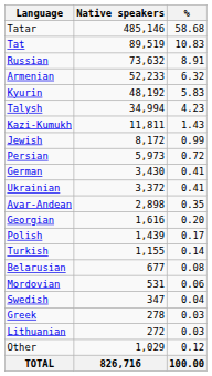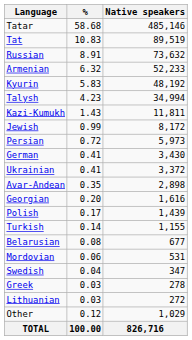 <table class="wikitable sortable">
 <tr>
 <th>Language</th>
+<th>%</th>
 <th>Native speakers</th>
-<th>%</th>
 </tr>
 <tr>
 <td>Tatar</td>
+<td align="right">58.68</td>
 <td align="right">485,146</td>
-<td align="right">58.68</td>
 </tr>
 <tr>
 <td><a href='#'>Tat</a></td>
+<td align="right">10.83</td>
 <td align="right">89,519</td>
-<td align="right">10.83</td>
 </tr>
 <tr>
 <td><a href='#'>Russian</a></td>
+<td align="right">8.91</td>
 <td align="right">73,632</td>
-<td align="right">8.91</td>
 </tr>
 <tr>
 <td><a href='#'>Armenian</a></td>
+<td align="right">6.32</td>
 <td align="right">52,233</td>
-<td align="right">6.32</td>
 </tr>
 <tr>
 <td><a href='#'>Kyurin</a></td>
+<td align="right">5.83</td>
 <td align="right">48,192</td>
-<td align="right">5.83</td>
 </tr>
 <tr>
 <td><a href='#'>Talysh</a></td>
+<td align="right">4.23</td>
 <td align="right">34,994</td>
-<td align="right">4.23</td>
 </tr>
 <tr>
 <td><a href='#'>Kazi-Kumukh</a></td>
+<td align="right">1.43</td>
 <td align="right">11,811</td>
-<td align="right">1.43</td>
 </tr>
 <tr>
 <td><a href='#'>Jewish</a></td>
+<td align="right">0.99</td>
 <td align="right">8,172</td>
-<td align="right">0.99</td>
 </tr>
 <tr>
 <td><a href='#'>Persian</a></td>
+<td align="right">0.72</td>
 <td align="right">5,973</td>
-<td align="right">0.72</td>
 </tr>
 <tr>
 <td><a href='#'>German</a></td>
+<td align="right">0.41</td>
 <td align="right">3,430</td>
-<td align="right">0.41</td>
 </tr>
 <tr>
 <td><a href='#'>Ukrainian</a></td>
+<td align="right">0.41</td>
 <td align="right">3,372</td>
-<td align="right">0.41</td>
 </tr>
 <tr>
 <td><a href='#'>Avar-Andean</a></td>
+<td align="right">0.35</td>
 <td align="right">2,898</td>
-<td align="right">0.35</td>
 </tr>
 <tr>
 <td><a href='#'>Georgian</a></td>
+<td align="right">0.20</td>
 <td align="right">1,616</td>
-<td align="right">0.20</td>
 </tr>
 <tr>
 <td><a href='#'>Polish</a></td>
+<td align="right">0.17</td>
 <td align="right">1,439</td>
-<td align="right">0.17</td>
 </tr>
 <tr>
 <td><a href='#'>Turkish</a></td>
+<td align="right">0.14</td>
 <td align="right">1,155</td>
-<td align="right">0.14</td>
 </tr>
 <tr>
 <td><a href='#'>Belarusian</a></td>
+<td align="right">0.08</td>
 <td align="right">677</td>
-<td align="right">0.08</td>
 </tr>
 <tr>
 <td><a href='#'>Mordovian</a></td>
+<td align="right">0.06</td>
 <td align="right">531</td>
-<td align="right">0.06</td>
 </tr>
 <tr>
 <td><a href='#'>Swedish</a></td>
+<td align="right">0.04</td>
 <td align="right">347</td>
-<td align="right">0.04</td>
 </tr>
 <tr>
 <td><a href='#'>Greek</a></td>
+<td align="right">0.03</td>
 <td align="right">278</td>
-<td align="right">0.03</td>
 </tr>
 <tr>
 <td><a href='#'>Lithuanian</a></td>
+<td align="right">0.03</td>
 <td align="right">272</td>
-<td align="right">0.03</td>
 </tr>
 <tr>
 <td>Other</td>
+<td align="right">0.12</td>
 <td align="right">1,029</td>
-<td align="right">0.12</td>
 </tr>
 <tr>
 <th>TOTAL</th>
+<th>100.00</th>
 <th>826,716</th>
-<th>100.00</th>
 </tr>
 </table>
